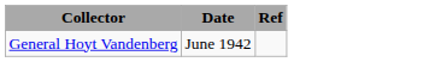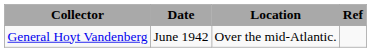 <table class="wikitable" border="1">
 <tr>
 <th style="background:darkGrey;">Collector</th>
 <th style="background:darkGrey;">Date</th>
+<th style="background:darkGrey;">Location</th>
 <th style="background:darkGrey;">Ref</th>
 </tr>
 <tr>
 <td><a href='#'>General Hoyt Vandenberg</a></td>
 <td>June 1942</td>
+<td>Over the mid-Atlantic.</td>
 <td></td>
 </tr>
 </table>
